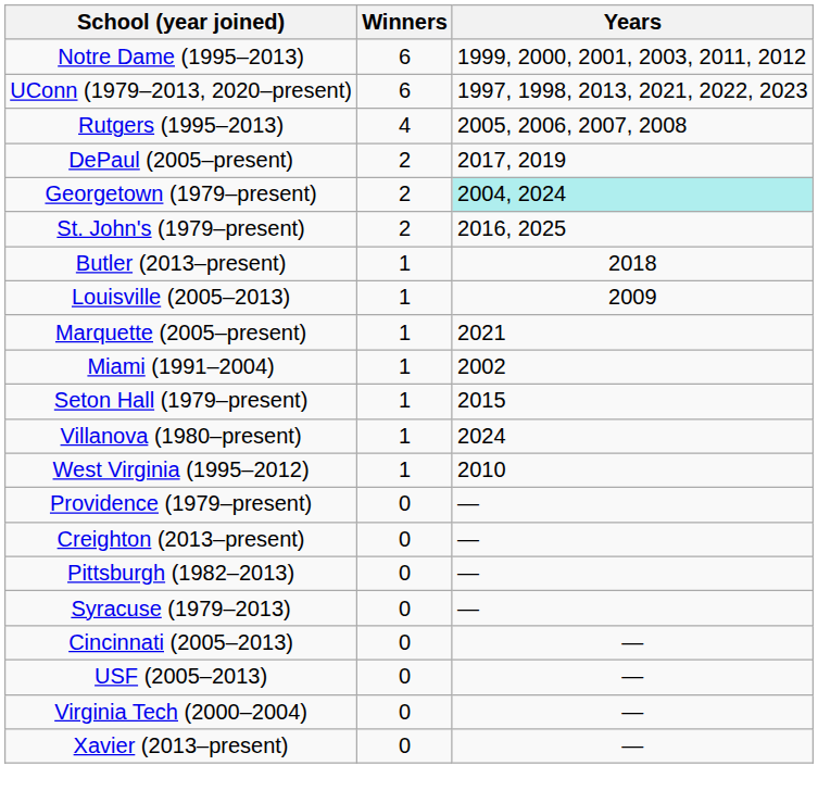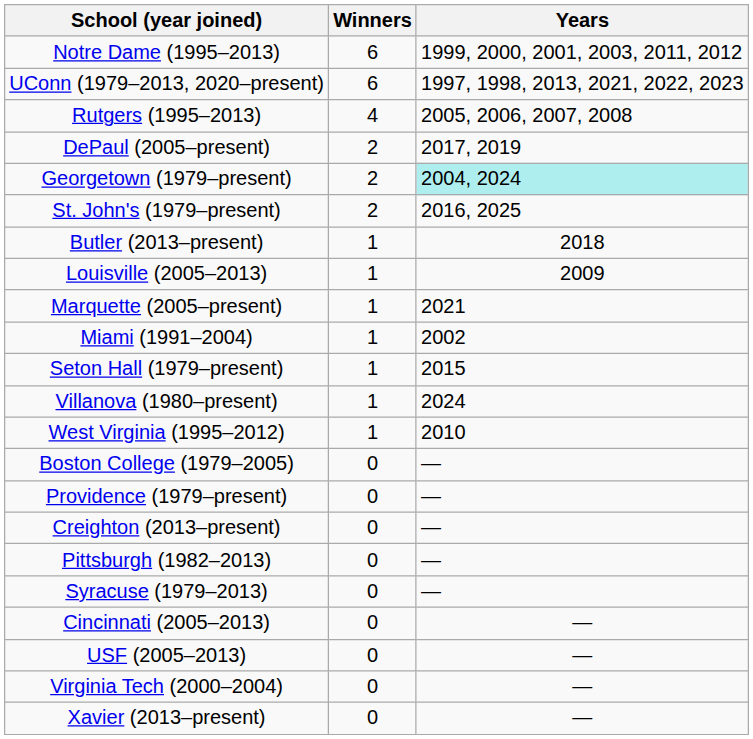 <table class="wikitable">
 <tr>
 <th>School (year joined)</th>
 <th>Winners</th>
 <th>Years</th>
 </tr>
 <tr>
 <td align="center"><a href='#'>Notre Dame</a> (1995–2013)</td>
 <td align="center">6</td>
 <td>1999, 2000, 2001, 2003, 2011, 2012</td>
 </tr>
 <tr>
 <td align="center"><a href='#'>UConn</a> (1979–2013, 2020–present)</td>
 <td align="center">6</td>
 <td>1997, 1998, 2013, 2021, 2022, 2023</td>
 </tr>
 <tr>
 <td align="center"><a href='#'>Rutgers</a> (1995–2013)</td>
 <td align="center">4</td>
 <td>2005, 2006, 2007, 2008</td>
 </tr>
 <tr>
 <td align="center"><a href='#'>DePaul</a> (2005–present)</td>
 <td align="center">2</td>
 <td>2017, 2019</td>
 </tr>
 <tr>
 <td align="center"><a href='#'>Georgetown</a> (1979–present)</td>
 <td align="center">2</td>
 <td style="background: paleturquoise;">2004, 2024</td>
 </tr>
 <tr>
 <td align="center"><a href='#'>St. John's</a> (1979–present)</td>
 <td align="center">2</td>
 <td>2016, 2025</td>
 </tr>
 <tr>
 <td align="center"><a href='#'>Butler</a> (2013–present)</td>
 <td align="center">1</td>
 <td align="center">2018</td>
 </tr>
 <tr>
 <td align="center"><a href='#'>Louisville</a> (2005–2013)</td>
 <td align="center">1</td>
 <td align="center">2009</td>
 </tr>
 <tr>
 <td align="center"><a href='#'>Marquette</a> (2005–present)</td>
 <td align="center">1</td>
 <td>2021</td>
 </tr>
 <tr>
 <td align="center"><a href='#'>Miami</a> (1991–2004)</td>
 <td align="center">1</td>
 <td>2002</td>
 </tr>
 <tr>
 <td align="center"><a href='#'>Seton Hall</a> (1979–present)</td>
 <td align="center">1</td>
 <td>2015</td>
 </tr>
 <tr>
 <td align="center"><a href='#'>Villanova</a> (1980–present)</td>
 <td align="center">1</td>
 <td>2024</td>
 </tr>
 <tr>
 <td align="center"><a href='#'>West Virginia</a> (1995–2012)</td>
 <td align="center">1</td>
 <td>2010</td>
 </tr>
 <tr>
+<td align="center"><a href='#'>Boston College</a> (1979–2005)</td>
+<td align="center">0</td>
+<td>—</td>
+</tr>
+<tr>
 <td align="center"><a href='#'>Providence</a> (1979–present)</td>
 <td align="center">0</td>
 <td>—</td>
 </tr>
 <tr>
 <td align="center"><a href='#'>Creighton</a> (2013–present)</td>
 <td align="center">0</td>
 <td>—</td>
 </tr>
 <tr>
 <td align="center"><a href='#'>Pittsburgh</a> (1982–2013)</td>
 <td align="center">0</td>
 <td>—</td>
 </tr>
 <tr>
 <td align="center"><a href='#'>Syracuse</a> (1979–2013)</td>
 <td align="center">0</td>
 <td>—</td>
 </tr>
 <tr>
 <td align="center"><a href='#'>Cincinnati</a> (2005–2013)</td>
 <td align="center">0</td>
 <td align="center">—</td>
 </tr>
 <tr>
 <td align="center"><a href='#'>USF</a> (2005–2013)</td>
 <td align="center">0</td>
 <td align="center">—</td>
 </tr>
 <tr>
 <td align="center"><a href='#'>Virginia Tech</a> (2000–2004)</td>
 <td align="center">0</td>
 <td align="center">—</td>
 </tr>
 <tr>
 <td align="center"><a href='#'>Xavier</a> (2013–present)</td>
 <td align="center">0</td>
 <td align="center">—</td>
 </tr>
 </table>
